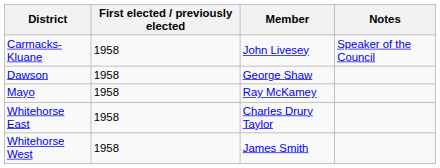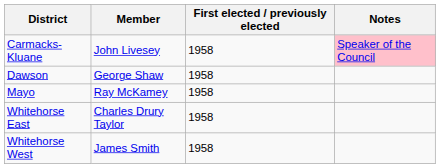 <table class="wikitable sortable">
 <tr>
 <th>District</th>
+<th>Member</th>
 <th>First elected / previously elected</th>
-<th>Member</th>
 <th>Notes</th>
 </tr>
 <tr>
 <td><a href='#'>Carmacks-Kluane</a></td>
+<td><a href='#'>John Livesey</a></td>
 <td>1958</td>
-<td><a href='#'>John Livesey</a></td>
-<td><a href='#'>Speaker of the Council</a></td>
+<td style="background: pink;"><a href='#'>Speaker of the Council</a></td>
 </tr>
 <tr>
 <td><a href='#'>Dawson</a></td>
+<td><a href='#'>George Shaw</a></td>
 <td>1958</td>
-<td><a href='#'>George Shaw</a></td>
 <td></td>
 </tr>
 <tr>
 <td><a href='#'>Mayo</a></td>
+<td><a href='#'>Ray McKamey</a></td>
 <td>1958</td>
-<td><a href='#'>Ray McKamey</a></td>
 <td></td>
 </tr>
 <tr>
 <td><a href='#'>Whitehorse East</a></td>
+<td><a href='#'>Charles Drury Taylor</a></td>
 <td>1958</td>
-<td><a href='#'>Charles Drury Taylor</a></td>
 <td></td>
 </tr>
 <tr>
 <td><a href='#'>Whitehorse West</a></td>
+<td><a href='#'>James Smith</a></td>
 <td>1958</td>
-<td><a href='#'>James Smith</a></td>
 <td></td>
 </tr>
 </table>
